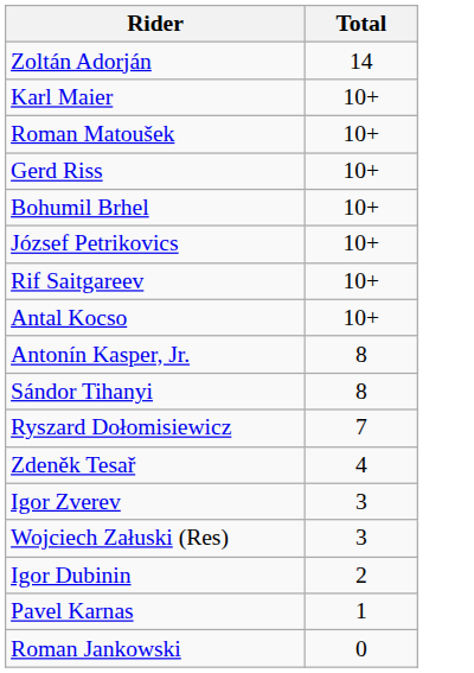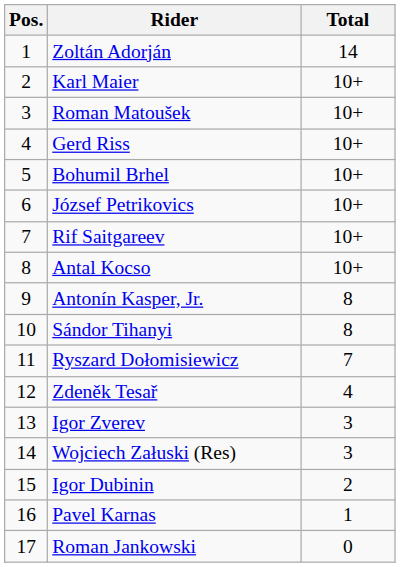 <table class=wikitable>
 <tr>
+<th width=25px>Pos.</th>
 <th width=200px>Rider</th>
 <th width=70px>Total</th>
 </tr>
 <tr align=center >
+<td>1</td>
 <td align=left> <a href='#'>Zoltán Adorján</a></td>
 <td>14</td>
 </tr>
 <tr align=center >
+<td>2</td>
 <td align=left> <a href='#'>Karl Maier</a></td>
 <td>10+</td>
 </tr>
 <tr align=center >
+<td>3</td>
 <td align=left> <a href='#'>Roman Matoušek</a></td>
 <td>10+</td>
 </tr>
 <tr align=center >
+<td>4</td>
 <td align=left> <a href='#'>Gerd Riss</a></td>
 <td>10+</td>
 </tr>
 <tr align=center >
+<td>5</td>
 <td align=left> <a href='#'>Bohumil Brhel</a></td>
 <td>10+</td>
 </tr>
 <tr align=center >
+<td>6</td>
 <td align=left> <a href='#'>József Petrikovics</a></td>
 <td>10+</td>
 </tr>
 <tr align=center>
+<td>7</td>
 <td align=left> <a href='#'>Rif Saitgareev</a></td>
 <td>10+</td>
 </tr>
 <tr align=center>
+<td>8</td>
 <td align=left> <a href='#'>Antal Kocso</a></td>
 <td>10+</td>
 </tr>
 <tr align=center>
+<td>9</td>
 <td align=left> <a href='#'>Antonín Kasper, Jr.</a></td>
 <td>8</td>
 </tr>
 <tr align=center>
+<td>10</td>
 <td align=left> <a href='#'>Sándor Tihanyi</a></td>
 <td>8</td>
 </tr>
 <tr align=center>
+<td>11</td>
 <td align=left> <a href='#'>Ryszard Dołomisiewicz</a></td>
 <td>7</td>
 </tr>
 <tr align=center>
+<td>12</td>
 <td align=left> <a href='#'>Zdeněk Tesař</a></td>
 <td>4</td>
 </tr>
 <tr align=center>
+<td>13</td>
 <td align=left> <a href='#'>Igor Zverev</a></td>
 <td>3</td>
 </tr>
 <tr align=center>
+<td>14</td>
 <td align=left> <a href='#'>Wojciech Załuski</a> (Res)</td>
 <td>3</td>
 </tr>
 <tr align=center>
+<td>15</td>
 <td align=left> <a href='#'>Igor Dubinin</a></td>
 <td>2</td>
 </tr>
 <tr align=center>
+<td>16</td>
 <td align=left> <a href='#'>Pavel Karnas</a></td>
 <td>1</td>
 </tr>
 <tr align=center>
+<td>17</td>
 <td align=left> <a href='#'>Roman Jankowski</a></td>
 <td>0</td>
 </tr>
 </table>
